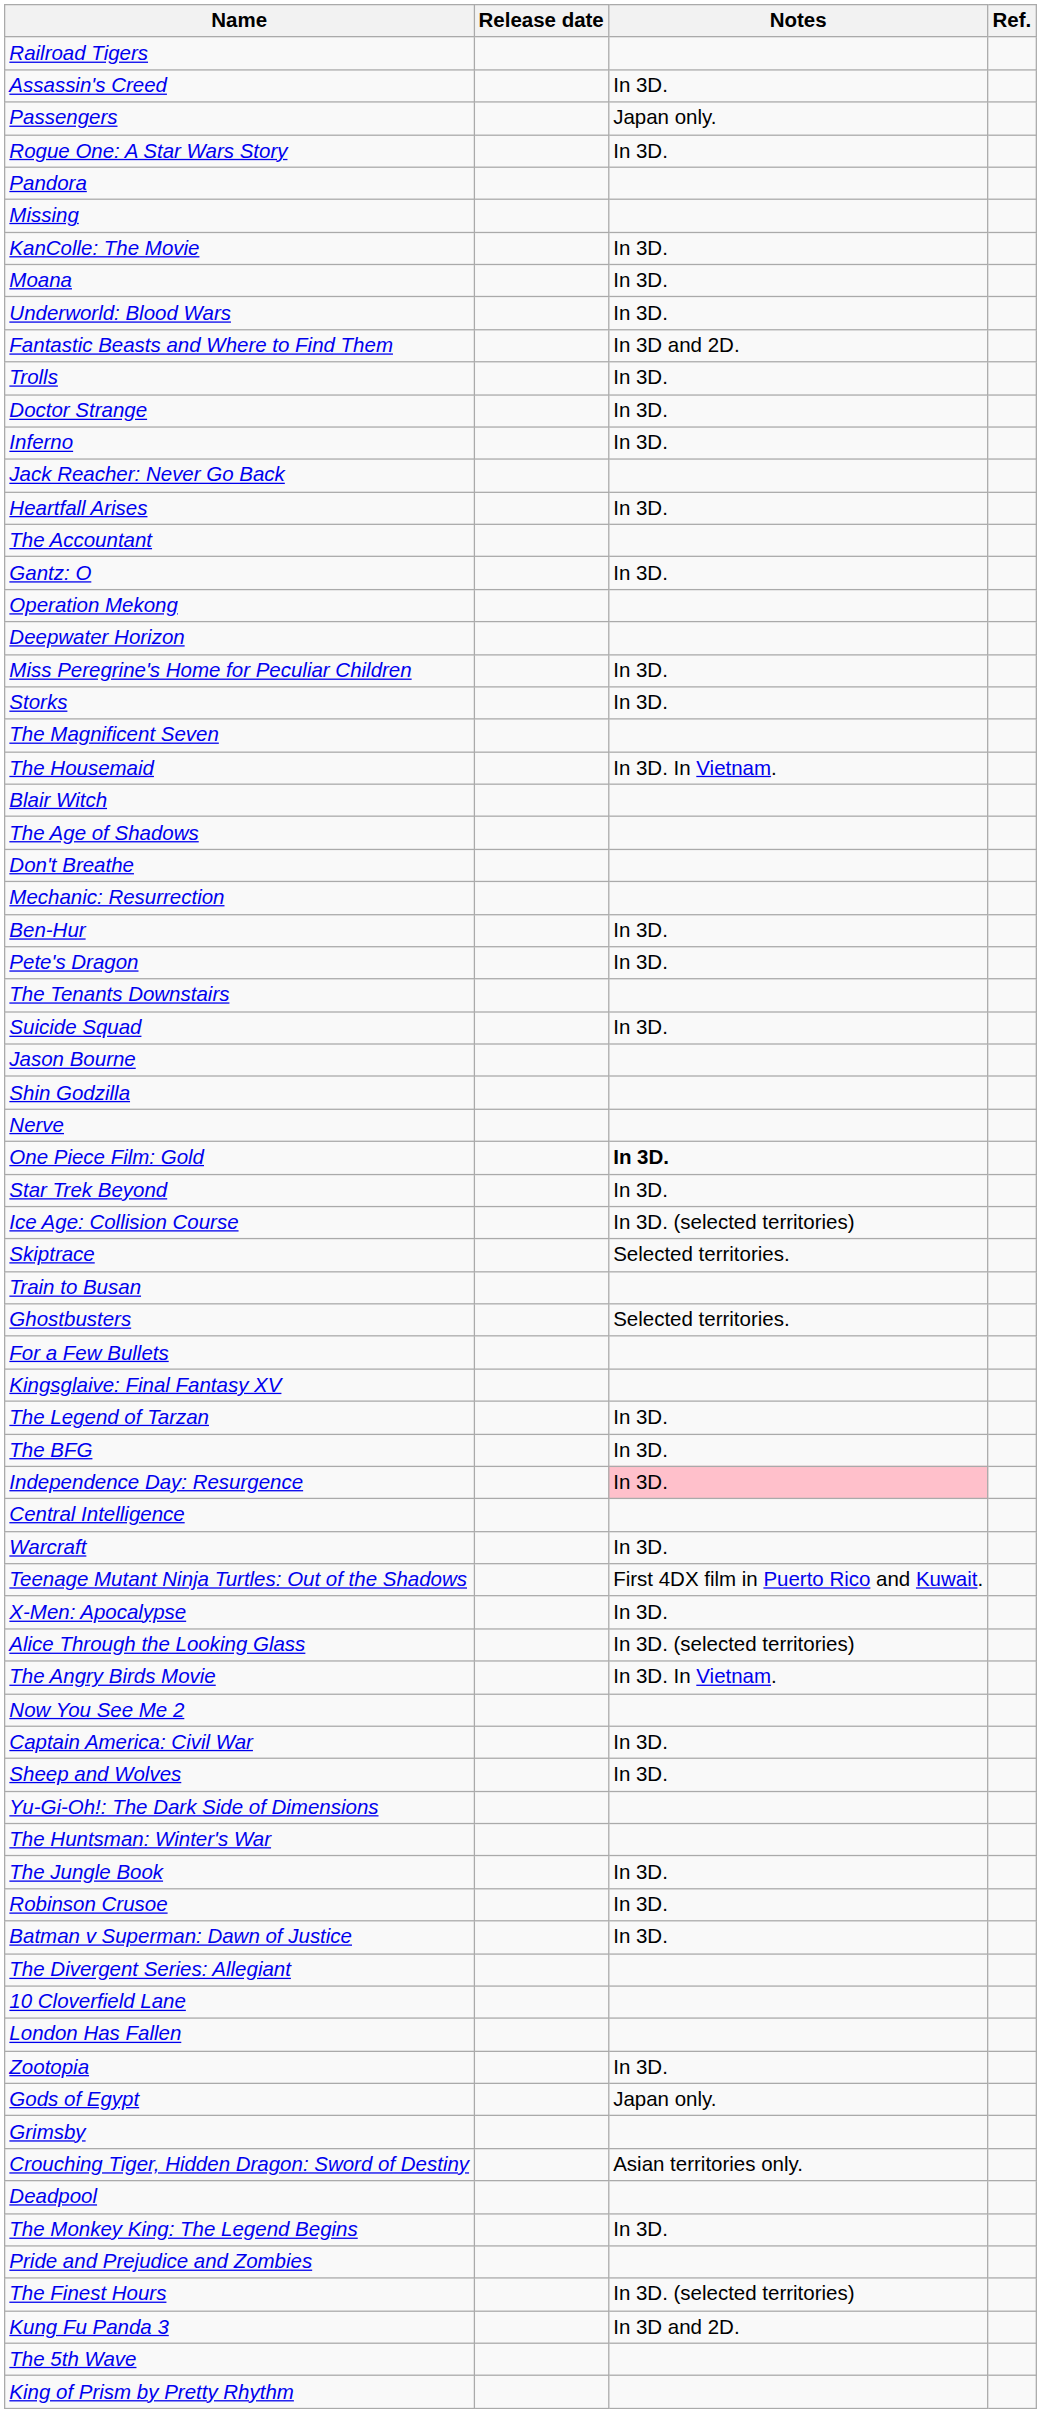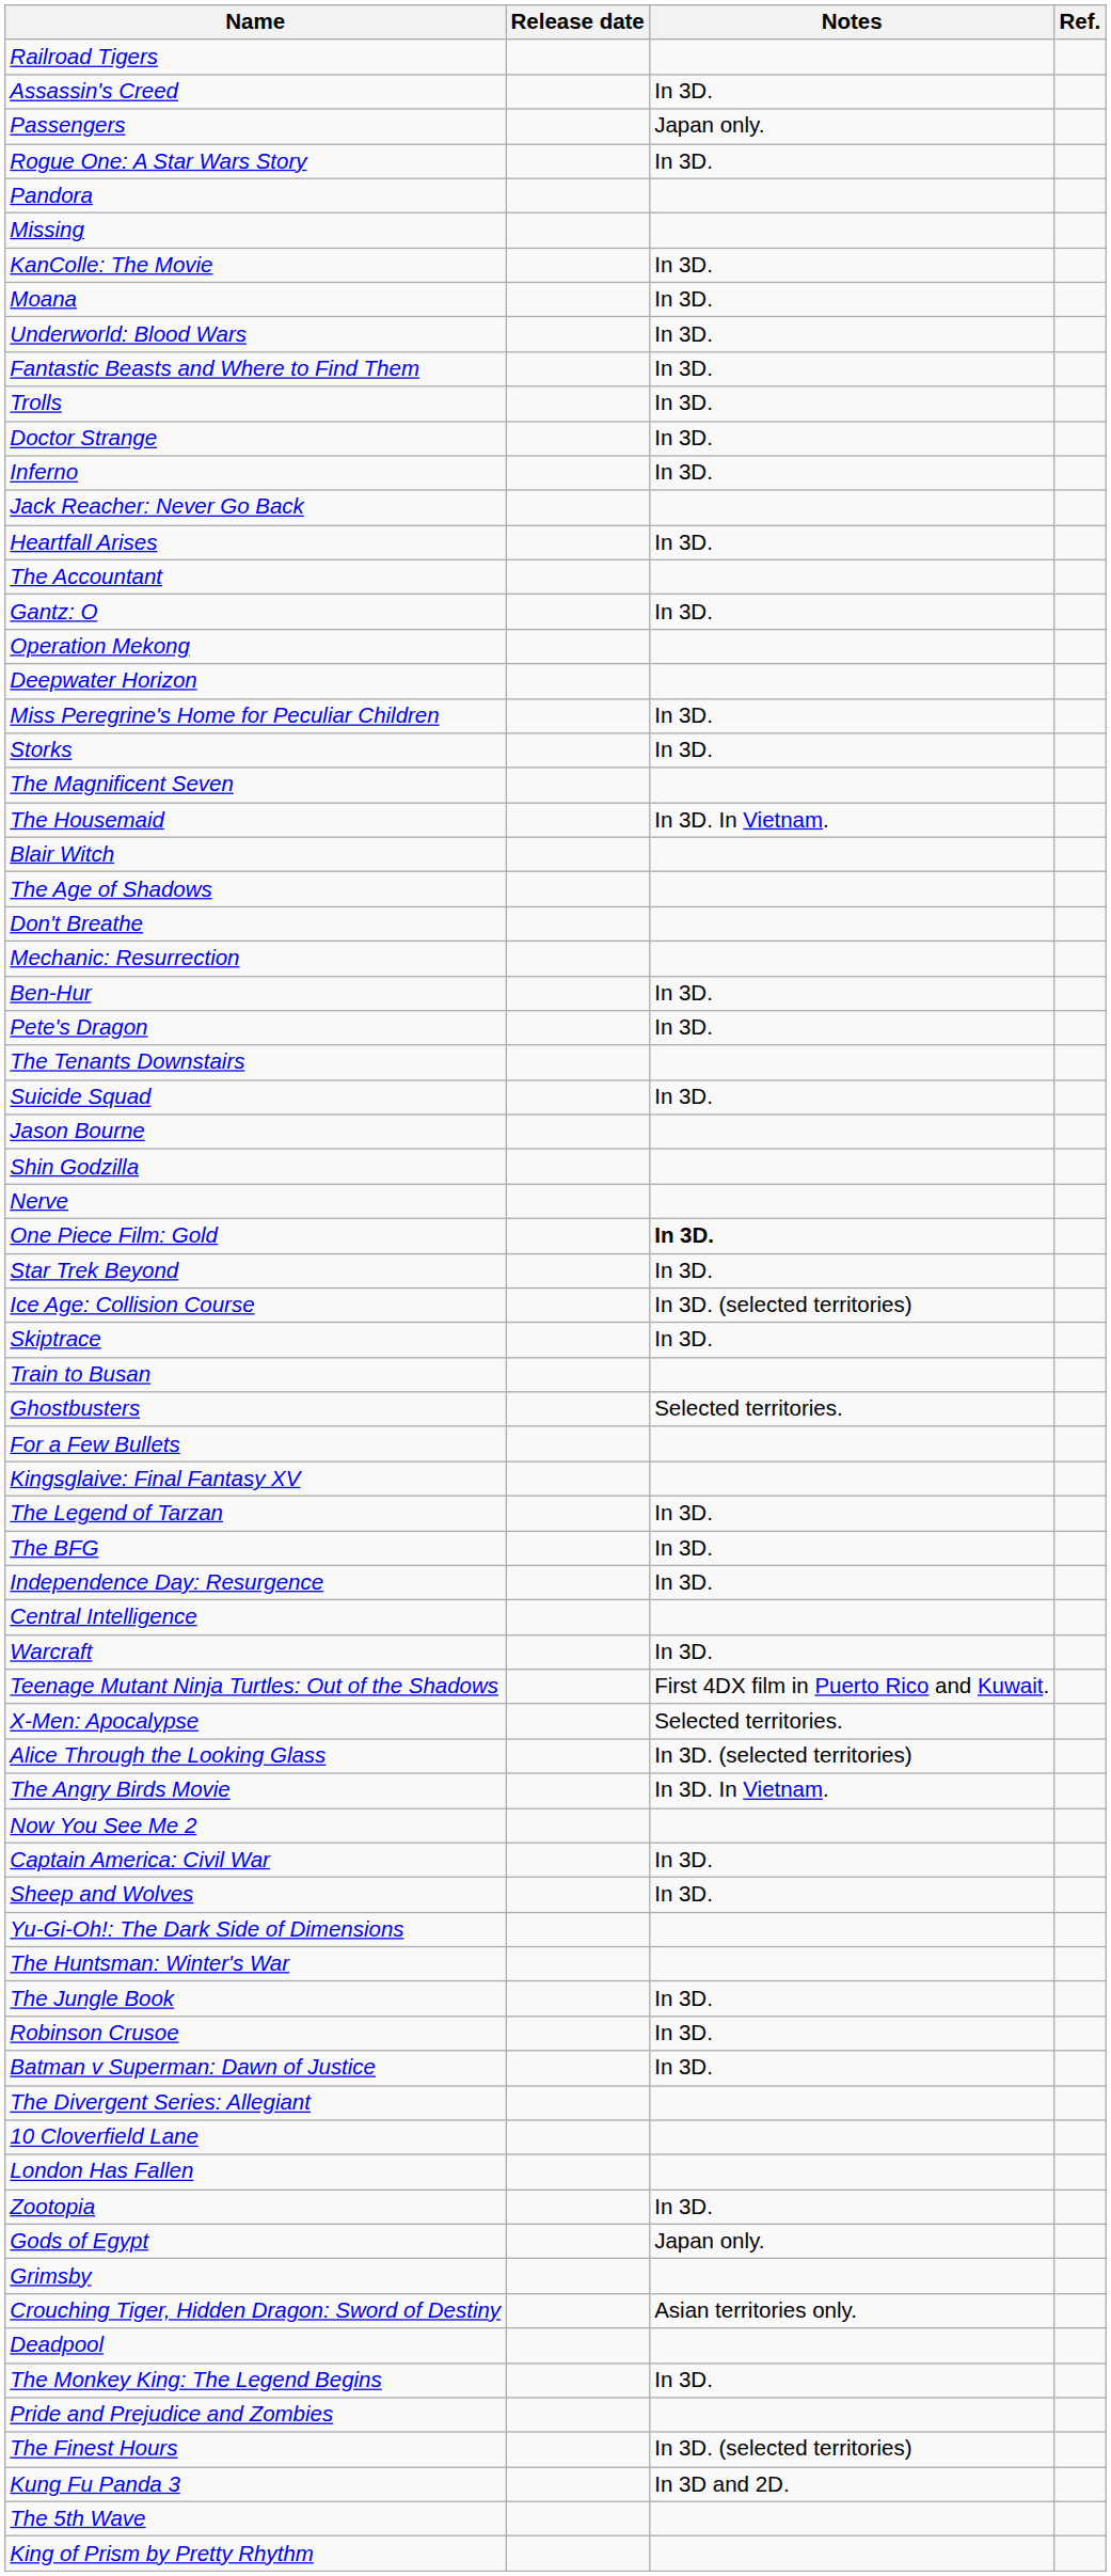 <table class="wikitable sortable collapsible">
 <tr>
 <th scope="col">Name</th>
 <th scope="col">Release date</th>
 <th scope="col" class="unsortable">Notes</th>
 <th scope="col" class="unsortable">Ref.</th>
 </tr>
 <tr>
 <td><em><a href='#'>Railroad Tigers</a></em></td>
 <td align=center></td>
 <td></td>
 <td></td>
 </tr>
 <tr>
 <td><em><a href='#'>Assassin's Creed</a></em></td>
 <td align=center></td>
 <td>In 3D.</td>
 <td></td>
 </tr>
 <tr>
 <td><em><a href='#'>Passengers</a></em></td>
 <td align=center></td>
 <td>Japan only.</td>
 <td></td>
 </tr>
 <tr>
 <td><em><a href='#'>Rogue One: A Star Wars Story</a></em></td>
 <td align=center></td>
 <td>In 3D.</td>
 <td></td>
 </tr>
 <tr>
 <td><em><a href='#'>Pandora</a></em></td>
 <td align=center></td>
 <td></td>
 <td></td>
 </tr>
 <tr>
 <td><em><a href='#'>Missing</a></em></td>
 <td align=center></td>
 <td></td>
 <td></td>
 </tr>
 <tr>
 <td><em><a href='#'>KanColle: The Movie</a></em></td>
 <td align=center></td>
 <td>In 3D.</td>
 <td></td>
 </tr>
 <tr>
 <td><em><a href='#'>Moana</a></em></td>
 <td align=center></td>
 <td>In 3D.</td>
 <td></td>
 </tr>
 <tr>
 <td><em><a href='#'>Underworld: Blood Wars</a></em></td>
 <td align=center></td>
 <td>In 3D.</td>
 <td></td>
 </tr>
 <tr>
 <td><em><a href='#'>Fantastic Beasts and Where to Find Them</a></em></td>
 <td align=center></td>
-<td>In 3D and 2D.</td>
+<td>In 3D.</td>
 <td></td>
 </tr>
 <tr>
 <td><em><a href='#'>Trolls</a></em></td>
 <td align=center></td>
 <td>In 3D.</td>
 <td></td>
 </tr>
 <tr>
 <td><em><a href='#'>Doctor Strange</a></em></td>
 <td align=center></td>
 <td>In 3D.</td>
 <td></td>
 </tr>
 <tr>
 <td><em><a href='#'>Inferno</a></em></td>
 <td align=center></td>
 <td>In 3D.</td>
 <td></td>
 </tr>
 <tr>
 <td><em><a href='#'>Jack Reacher: Never Go Back</a></em></td>
 <td align=center></td>
 <td></td>
 <td></td>
 </tr>
 <tr>
 <td><em><a href='#'>Heartfall Arises</a></em></td>
 <td align=center></td>
 <td>In 3D.</td>
 <td></td>
 </tr>
 <tr>
 <td><em><a href='#'>The Accountant</a></em></td>
 <td align=center></td>
 <td></td>
 <td></td>
 </tr>
 <tr>
 <td><em><a href='#'>Gantz: O</a></em></td>
 <td align=center></td>
 <td>In 3D.</td>
 <td></td>
 </tr>
 <tr>
 <td><em><a href='#'>Operation Mekong</a></em></td>
 <td align=center></td>
 <td></td>
 <td></td>
 </tr>
 <tr>
 <td><em><a href='#'>Deepwater Horizon</a></em></td>
 <td align=center></td>
 <td></td>
 <td></td>
 </tr>
 <tr>
 <td><em><a href='#'>Miss Peregrine's Home for Peculiar Children</a></em></td>
 <td align=center></td>
 <td>In 3D.</td>
 <td></td>
 </tr>
 <tr>
 <td><em><a href='#'>Storks</a></em></td>
 <td align=center></td>
 <td>In 3D.</td>
 <td></td>
 </tr>
 <tr>
 <td><em><a href='#'>The Magnificent Seven</a></em></td>
 <td align=center></td>
 <td></td>
 <td></td>
 </tr>
 <tr>
 <td><em><a href='#'>The Housemaid</a></em></td>
 <td align=center></td>
 <td>In 3D. In <a href='#'>Vietnam</a>.</td>
 <td></td>
 </tr>
 <tr>
 <td><em><a href='#'>Blair Witch</a></em></td>
 <td align=center></td>
 <td></td>
 <td></td>
 </tr>
 <tr>
 <td><em><a href='#'>The Age of Shadows</a></em></td>
 <td align=center></td>
 <td></td>
 <td></td>
 </tr>
 <tr>
 <td><em><a href='#'>Don't Breathe</a></em></td>
 <td align=center></td>
 <td></td>
 <td></td>
 </tr>
 <tr>
 <td><em><a href='#'>Mechanic: Resurrection</a></em></td>
 <td align=center></td>
 <td></td>
 <td></td>
 </tr>
 <tr>
 <td><em><a href='#'>Ben-Hur</a></em></td>
 <td align=center></td>
 <td>In 3D.</td>
 <td></td>
 </tr>
 <tr>
 <td><em><a href='#'>Pete's Dragon</a></em></td>
 <td align=center></td>
 <td>In 3D.</td>
 <td></td>
 </tr>
 <tr>
 <td><em><a href='#'>The Tenants Downstairs</a></em></td>
 <td align=center></td>
 <td></td>
 <td></td>
 </tr>
 <tr>
 <td><em><a href='#'>Suicide Squad</a></em></td>
 <td align=center></td>
 <td>In 3D.</td>
 <td></td>
 </tr>
 <tr>
 <td><em><a href='#'>Jason Bourne</a></em></td>
 <td align=center></td>
 <td></td>
 <td></td>
 </tr>
 <tr>
 <td><em><a href='#'>Shin Godzilla</a></em></td>
 <td align=center></td>
 <td></td>
 <td></td>
 </tr>
 <tr>
 <td><em><a href='#'>Nerve</a></em></td>
 <td align=center></td>
 <td></td>
 <td></td>
 </tr>
 <tr>
 <td><em><a href='#'>One Piece Film: Gold</a></em></td>
 <td align=center></td>
 <td><strong>In 3D.</strong></td>
 <td></td>
 </tr>
 <tr>
 <td><em><a href='#'>Star Trek Beyond</a></em></td>
 <td align=center></td>
 <td>In 3D.</td>
 <td></td>
 </tr>
 <tr>
 <td><em><a href='#'>Ice Age: Collision Course</a></em></td>
 <td align=center></td>
 <td>In 3D. (selected territories)</td>
 <td></td>
 </tr>
 <tr>
 <td><em><a href='#'>Skiptrace</a></em></td>
 <td align=center></td>
-<td>Selected territories.</td>
+<td>In 3D.</td>
 <td></td>
 </tr>
 <tr>
 <td><em><a href='#'>Train to Busan</a></em></td>
 <td align=center></td>
 <td></td>
 <td></td>
 </tr>
 <tr>
 <td><em><a href='#'>Ghostbusters</a></em></td>
 <td align=center></td>
 <td>Selected territories.</td>
 <td></td>
 </tr>
 <tr>
 <td><em><a href='#'>For a Few Bullets</a></em></td>
 <td align=center></td>
 <td></td>
 <td></td>
 </tr>
 <tr>
 <td><em><a href='#'>Kingsglaive: Final Fantasy XV</a></em></td>
 <td align=center></td>
 <td></td>
 <td></td>
 </tr>
 <tr>
 <td><em><a href='#'>The Legend of Tarzan</a></em></td>
 <td align=center></td>
 <td>In 3D.</td>
 <td></td>
 </tr>
 <tr>
 <td><em><a href='#'>The BFG</a></em></td>
 <td align=center></td>
 <td>In 3D.</td>
 <td></td>
 </tr>
 <tr>
 <td><em><a href='#'>Independence Day: Resurgence</a></em></td>
 <td align=center></td>
-<td style="background: pink;">In 3D.</td>
+<td>In 3D.</td>
 <td></td>
 </tr>
 <tr>
 <td><em><a href='#'>Central Intelligence</a></em></td>
 <td align=center></td>
 <td></td>
 <td></td>
 </tr>
 <tr>
 <td><em><a href='#'>Warcraft</a></em></td>
 <td align=center></td>
 <td>In 3D.</td>
 <td></td>
 </tr>
 <tr>
 <td><em><a href='#'>Teenage Mutant Ninja Turtles: Out of the Shadows</a></em></td>
 <td align=center></td>
 <td>First 4DX film in <a href='#'>Puerto Rico</a> and <a href='#'>Kuwait</a>.</td>
 <td></td>
 </tr>
 <tr>
 <td><em><a href='#'>X-Men: Apocalypse</a></em></td>
 <td align=center></td>
-<td>In 3D.</td>
+<td>Selected territories.</td>
 <td></td>
 </tr>
 <tr>
 <td><em><a href='#'>Alice Through the Looking Glass</a></em></td>
 <td align=center></td>
 <td>In 3D. (selected territories)</td>
 <td></td>
 </tr>
 <tr>
 <td><em><a href='#'>The Angry Birds Movie</a></em></td>
 <td align=center></td>
 <td>In 3D. In <a href='#'>Vietnam</a>.</td>
 <td></td>
 </tr>
 <tr>
 <td><em><a href='#'>Now You See Me 2</a></em></td>
 <td align=center></td>
 <td></td>
 <td></td>
 </tr>
 <tr>
 <td><em><a href='#'>Captain America: Civil War</a></em></td>
 <td align=center></td>
 <td>In 3D.</td>
 <td></td>
 </tr>
 <tr>
 <td><em><a href='#'>Sheep and Wolves</a></em></td>
 <td align=center></td>
 <td>In 3D.</td>
 <td></td>
 </tr>
 <tr>
 <td><em><a href='#'>Yu-Gi-Oh!: The Dark Side of Dimensions</a></em></td>
 <td align=center></td>
 <td></td>
 <td></td>
 </tr>
 <tr>
 <td><em><a href='#'>The Huntsman: Winter's War</a></em></td>
 <td align=center></td>
 <td></td>
 <td></td>
 </tr>
 <tr>
 <td><em><a href='#'>The Jungle Book</a></em></td>
 <td align=center></td>
 <td>In 3D.</td>
 <td></td>
 </tr>
 <tr>
 <td><em><a href='#'>Robinson Crusoe</a></em></td>
 <td align=center></td>
 <td>In 3D.</td>
 <td></td>
 </tr>
 <tr>
 <td><em><a href='#'>Batman v Superman: Dawn of Justice</a></em></td>
 <td align=center></td>
 <td>In 3D.</td>
 <td></td>
 </tr>
 <tr>
 <td><em><a href='#'>The Divergent Series: Allegiant</a></em></td>
 <td align=center></td>
 <td></td>
 <td></td>
 </tr>
 <tr>
 <td><em><a href='#'>10 Cloverfield Lane</a></em></td>
 <td align=center></td>
 <td></td>
 <td></td>
 </tr>
 <tr>
 <td><em><a href='#'>London Has Fallen</a></em></td>
 <td align=center></td>
 <td></td>
 <td></td>
 </tr>
 <tr>
 <td><em><a href='#'>Zootopia</a></em></td>
 <td align=center></td>
 <td>In 3D.</td>
 <td></td>
 </tr>
 <tr>
 <td><em><a href='#'>Gods of Egypt</a></em></td>
 <td align=center></td>
 <td>Japan only.</td>
 <td></td>
 </tr>
 <tr>
 <td><em><a href='#'>Grimsby</a></em></td>
 <td align=center></td>
 <td></td>
 <td></td>
 </tr>
 <tr>
 <td><em><a href='#'>Crouching Tiger, Hidden Dragon: Sword of Destiny</a></em></td>
 <td align=center></td>
 <td>Asian territories only.</td>
 <td></td>
 </tr>
 <tr>
 <td><em><a href='#'>Deadpool</a></em></td>
 <td align=center></td>
 <td></td>
 <td></td>
 </tr>
 <tr>
 <td><em><a href='#'>The Monkey King: The Legend Begins</a></em></td>
 <td align=center></td>
 <td>In 3D.</td>
 <td></td>
 </tr>
 <tr>
 <td><em><a href='#'>Pride and Prejudice and Zombies</a></em></td>
 <td align=center></td>
 <td></td>
 <td></td>
 </tr>
 <tr>
 <td><em><a href='#'>The Finest Hours</a></em></td>
 <td align=center></td>
 <td>In 3D. (selected territories)</td>
 <td></td>
 </tr>
 <tr>
 <td><em><a href='#'>Kung Fu Panda 3</a></em></td>
 <td align=center></td>
 <td>In 3D and 2D.</td>
 <td></td>
 </tr>
 <tr>
 <td><em><a href='#'>The 5th Wave</a></em></td>
 <td align=center></td>
 <td></td>
 <td></td>
 </tr>
 <tr>
 <td><em><a href='#'>King of Prism by Pretty Rhythm</a></em></td>
 <td align=center></td>
 <td></td>
 <td></td>
 </tr>
 </table>
